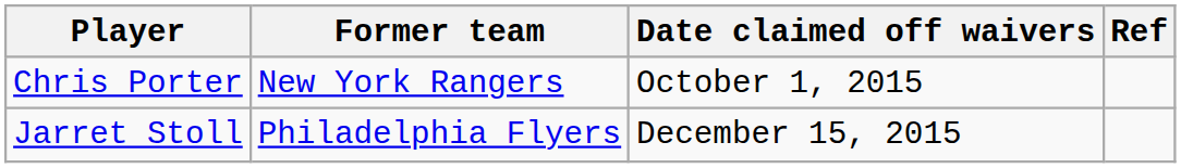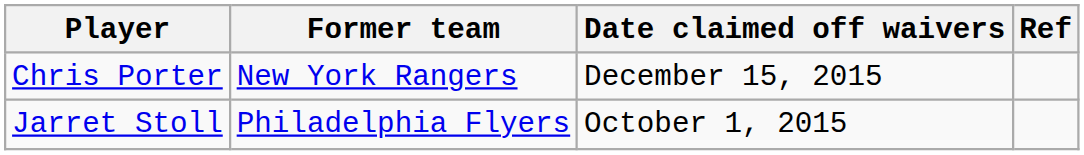 <table class="wikitable">
 <tr>
 <th>Player</th>
 <th>Former team</th>
 <th>Date claimed off waivers</th>
 <th>Ref</th>
 </tr>
 <tr>
 <td><a href='#'>Chris Porter</a></td>
 <td><a href='#'>New York Rangers</a></td>
-<td>October 1, 2015</td>
+<td>December 15, 2015</td>
 <td></td>
 </tr>
 <tr>
 <td><a href='#'>Jarret Stoll</a></td>
 <td><a href='#'>Philadelphia Flyers</a></td>
-<td>December 15, 2015</td>
+<td>October 1, 2015</td>
 <td></td>
 </tr>
 </table>
